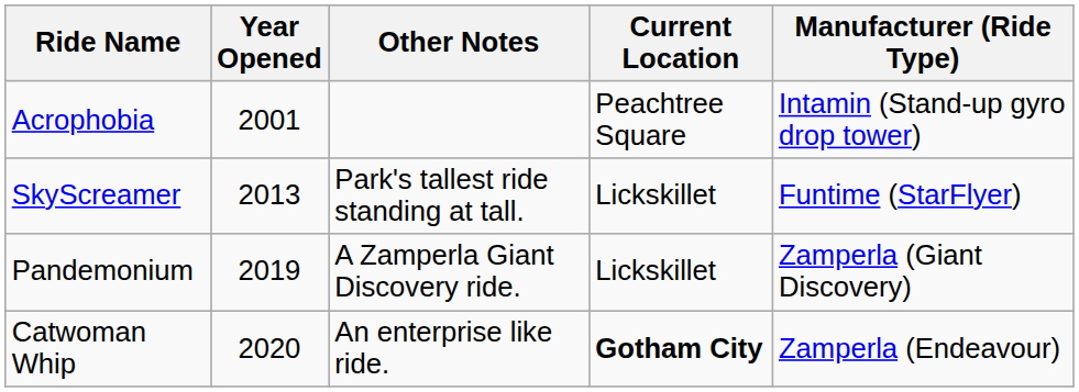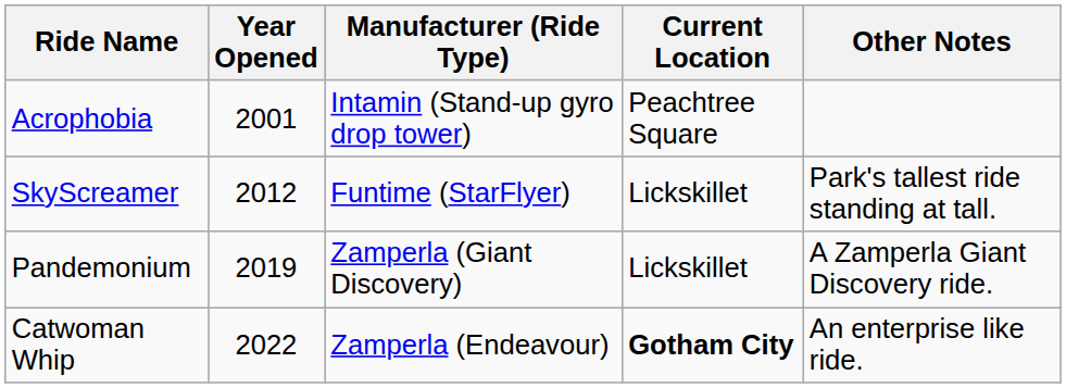 <table class="wikitable sortable">
 <tr>
 <th>Ride Name</th>
 <th width=50>Year Opened</th>
+<th>Manufacturer (Ride Type)</th>
+<th>Current Location</th>
 <th>Other Notes</th>
-<th>Current Location</th>
-<th>Manufacturer (Ride Type)</th>
 </tr>
 <tr>
 <td><a href='#'>Acrophobia</a></td>
 <td align=center>2001</td>
+<td><a href='#'>Intamin</a> (Stand-up gyro <a href='#'>drop tower</a>)</td>
+<td>Peachtree Square</td>
 <td></td>
-<td>Peachtree Square</td>
-<td><a href='#'>Intamin</a> (Stand-up gyro <a href='#'>drop tower</a>)</td>
 </tr>
 <tr>
 <td><a href='#'>SkyScreamer</a></td>
-<td align=center>2013</td>
+<td align=center>2012</td>
+<td><a href='#'>Funtime</a> (<a href='#'>StarFlyer</a>)</td>
+<td>Lickskillet</td>
 <td>Park's tallest ride standing at  tall.</td>
-<td>Lickskillet</td>
-<td><a href='#'>Funtime</a> (<a href='#'>StarFlyer</a>)</td>
 </tr>
 <tr>
 <td>Pandemonium</td>
 <td align=center>2019</td>
+<td><a href='#'>Zamperla</a> (Giant Discovery)</td>
+<td>Lickskillet</td>
 <td>A Zamperla Giant Discovery ride.</td>
-<td>Lickskillet</td>
-<td><a href='#'>Zamperla</a> (Giant Discovery)</td>
 </tr>
 <tr>
 <td>Catwoman Whip</td>
-<td align=center>2020</td>
+<td align=center>2022</td>
+<td><a href='#'>Zamperla</a> (Endeavour)</td>
+<td><strong>Gotham City</strong></td>
 <td>An enterprise like ride.</td>
-<td><strong>Gotham City</strong></td>
-<td><a href='#'>Zamperla</a> (Endeavour)</td>
 </tr>
 </table>
